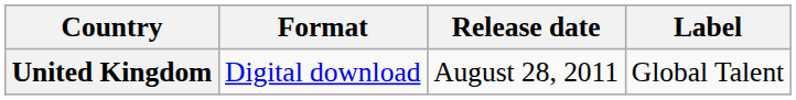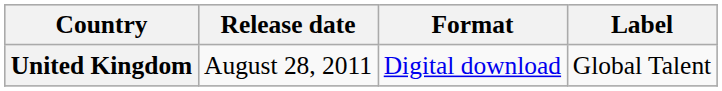 <table class="wikitable plainrowheaders">
 <tr>
 <th scope="col">Country</th>
+<th scope="col">Release date</th>
 <th scope="col">Format</th>
-<th scope="col">Release date</th>
 <th scope="col">Label</th>
 </tr>
 <tr>
 <th scope="row">United Kingdom</th>
+<td>August 28, 2011</td>
 <td><a href='#'>Digital download</a></td>
-<td>August 28, 2011</td>
 <td>Global Talent</td>
 </tr>
 </table>
